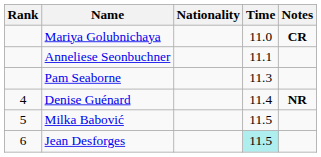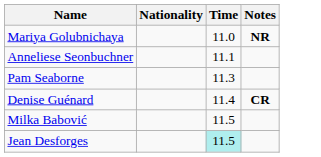 <table class="wikitable sortable" style="text-align:center">
 <tr>
-<th>Rank</th>
 <th>Name</th>
 <th>Nationality</th>
 <th>Time</th>
 <th>Notes</th>
 </tr>
 <tr>
-<td></td>
 <td align=left><a href='#'>Mariya Golubnichaya</a></td>
 <td align=left></td>
 <td>11.0</td>
-<td><strong>CR</strong></td>
+<td><strong>NR</strong></td>
 </tr>
 <tr>
-<td></td>
 <td align=left><a href='#'>Anneliese Seonbuchner</a></td>
 <td align=left></td>
 <td>11.1</td>
 <td></td>
 </tr>
 <tr>
-<td></td>
 <td align=left><a href='#'>Pam Seaborne</a></td>
 <td align=left></td>
 <td>11.3</td>
 <td></td>
 </tr>
 <tr>
-<td>4</td>
 <td align=left><a href='#'>Denise Guénard</a></td>
 <td align=left></td>
 <td>11.4</td>
-<td><strong>NR</strong></td>
+<td><strong>CR</strong></td>
 </tr>
 <tr>
-<td>5</td>
 <td align=left><a href='#'>Milka Babović</a></td>
 <td align=left></td>
 <td>11.5</td>
 <td></td>
 </tr>
 <tr>
-<td>6</td>
 <td align=left><a href='#'>Jean Desforges</a></td>
 <td align=left></td>
 <td style="background: paleturquoise;">11.5</td>
 <td></td>
 </tr>
 </table>
